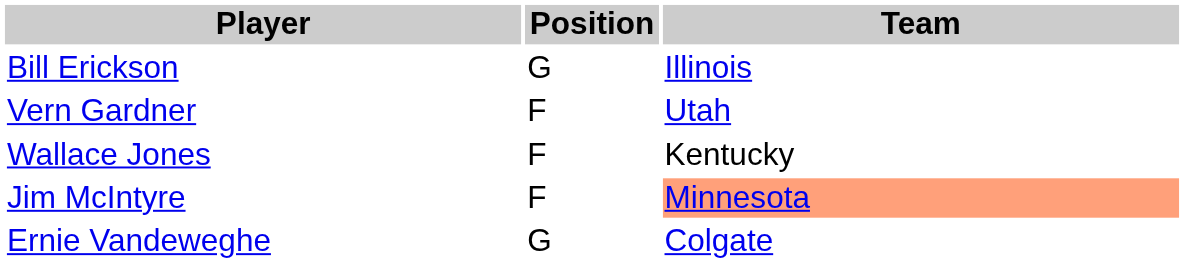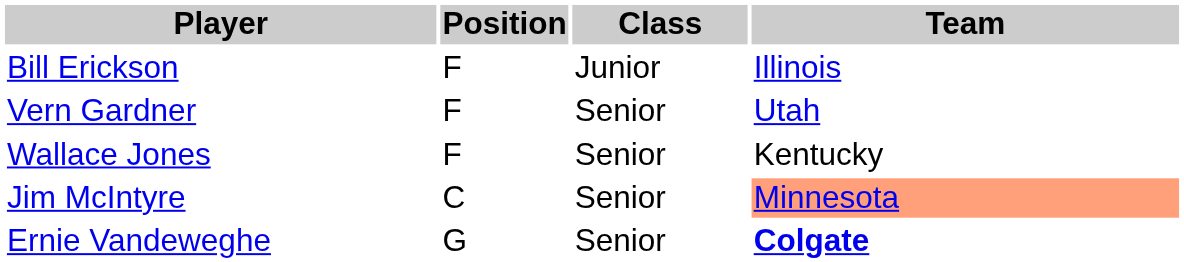 <table style="width:600px" "border:'1' 'solid' 'gray'">
 <tr>
 <th bgcolor="#CCCCCC" style="width:40%">Player</th>
 <th bgcolor="#CCCCCC" style="width:4%">Position</th>
+<th bgcolor="#CCCCCC" style="width:16%">Class</th>
 <th bgcolor="#CCCCCC" style="width:40%">Team</th>
 </tr>
 <tr>
 <td><a href='#'>Bill Erickson</a></td>
-<td>G</td>
+<td>F</td>
+<td>Junior</td>
 <td><a href='#'>Illinois</a></td>
 </tr>
 <tr>
 <td><a href='#'>Vern Gardner</a></td>
 <td>F</td>
+<td>Senior</td>
 <td><a href='#'>Utah</a></td>
 </tr>
 <tr>
 <td><a href='#'>Wallace Jones</a></td>
 <td>F</td>
+<td>Senior</td>
 <td>Kentucky</td>
 </tr>
 <tr>
 <td><a href='#'>Jim McIntyre</a></td>
-<td>F</td>
+<td>C</td>
+<td>Senior</td>
 <td style="background: lightsalmon;"><a href='#'>Minnesota</a></td>
 </tr>
 <tr>
 <td><a href='#'>Ernie Vandeweghe</a></td>
 <td>G</td>
-<td><a href='#'>Colgate</a></td>
+<td>Senior</td>
+<td><strong><a href='#'>Colgate</a></strong></td>
 </tr>
 </table>
